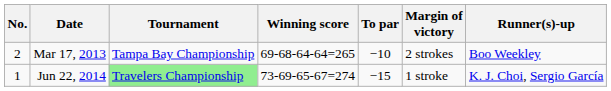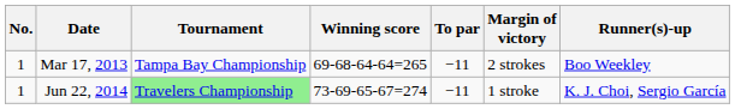 <table class="wikitable" style="font-size:95%;">
 <tr>
 <th>No.</th>
 <th>Date</th>
 <th>Tournament</th>
 <th>Winning score</th>
 <th>To par</th>
 <th>Margin of<br>victory</th>
 <th>Runner(s)-up</th>
 </tr>
 <tr>
-<td align=center>2</td>
+<td align=center>1</td>
 <td align=right>Mar 17, <a href='#'>2013</a></td>
 <td><a href='#'>Tampa Bay Championship</a></td>
 <td>69-68-64-64=265</td>
-<td align=center>−10</td>
+<td align=center>−11</td>
 <td>2 strokes</td>
 <td> <a href='#'>Boo Weekley</a></td>
 </tr>
 <tr>
 <td align=center>1</td>
 <td align=right>Jun 22, <a href='#'>2014</a></td>
 <td style="background: lightgreen;"><a href='#'>Travelers Championship</a></td>
 <td>73-69-65-67=274</td>
-<td align=center>−15</td>
+<td align=center>−11</td>
 <td>1 stroke</td>
 <td> <a href='#'>K. J. Choi</a>,  <a href='#'>Sergio García</a></td>
 </tr>
 </table>
